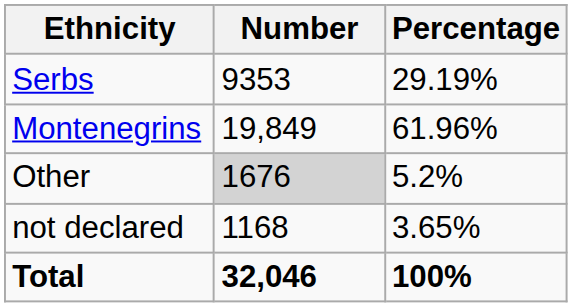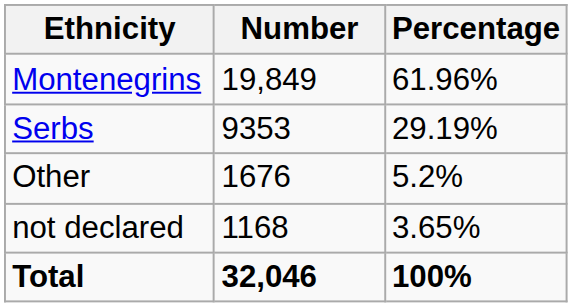 <table class="wikitable">
 <tr>
 <th width="100px">Ethnicity</th>
 <th width="80px">Number</th>
 <th width="80px">Percentage</th>
 </tr>
 <tr>
+<td><a href='#'>Montenegrins</a></td>
+<td>19,849</td>
+<td>61.96%</td>
+</tr>
+<tr>
 <td><a href='#'>Serbs</a></td>
 <td>9353</td>
 <td>29.19%</td>
 </tr>
 <tr>
-<td><a href='#'>Montenegrins</a></td>
-<td>19,849</td>
-<td>61.96%</td>
-</tr>
-<tr>
 <td>Other</td>
-<td style="background: lightgrey;">1676</td>
+<td>1676</td>
 <td>5.2%</td>
 </tr>
 <tr>
 <td>not declared</td>
 <td>1168</td>
 <td>3.65%</td>
 </tr>
 <tr>
 <td><strong>Total</strong></td>
 <td><strong>32,046</strong></td>
 <td><strong>100%</strong></td>
 </tr>
 </table>
